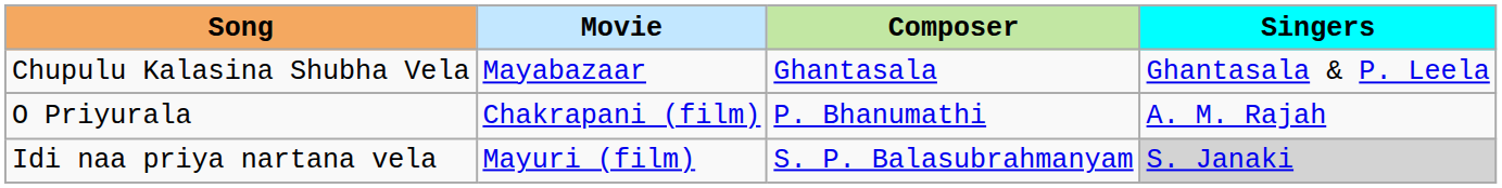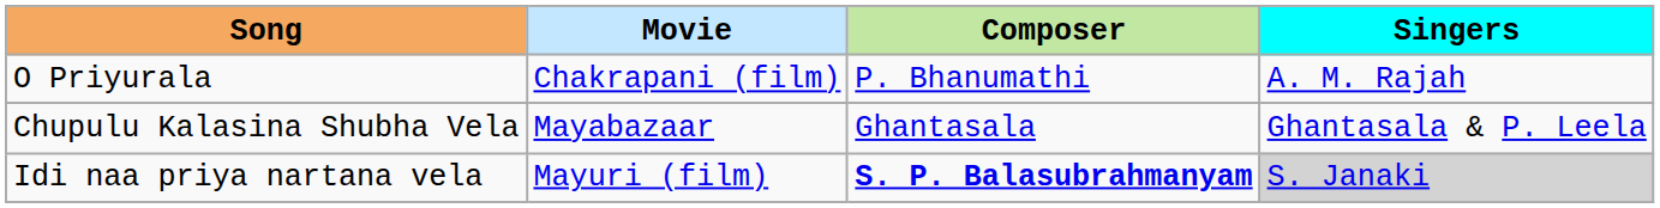 <table class="wikitable sortable">
 <tr>
 <th style="background:#f4a860">Song</th>
 <th style="background:#c2e7ff">Movie</th>
 <th style="background:#c2e7a3">Composer</th>
 <th style="background:#00ffff">Singers</th>
 </tr>
 <tr>
+<td>O Priyurala</td>
+<td><a href='#'>Chakrapani (film)</a></td>
+<td><a href='#'>P. Bhanumathi</a></td>
+<td><a href='#'>A. M. Rajah</a></td>
+</tr>
+<tr>
 <td>Chupulu Kalasina Shubha Vela</td>
 <td><a href='#'>Mayabazaar</a></td>
 <td><a href='#'>Ghantasala</a></td>
 <td><a href='#'>Ghantasala</a> & <a href='#'>P. Leela</a></td>
 </tr>
 <tr>
-<td>O Priyurala</td>
-<td><a href='#'>Chakrapani (film)</a></td>
-<td><a href='#'>P. Bhanumathi</a></td>
-<td><a href='#'>A. M. Rajah</a></td>
-</tr>
-<tr>
 <td>Idi naa priya nartana vela</td>
 <td><a href='#'>Mayuri (film)</a></td>
-<td><a href='#'>S. P. Balasubrahmanyam</a></td>
+<td><strong><a href='#'>S. P. Balasubrahmanyam</a></strong></td>
 <td style="background: lightgrey;"><a href='#'>S. Janaki</a></td>
 </tr>
 </table>
